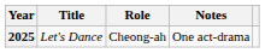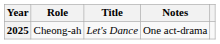 <table class="wikitable plainrowheaders">
 <tr>
 <th scope="col">Year</th>
+<th scope="col">Role</th>
 <th scope="col">Title</th>
-<th scope="col">Role</th>
 <th scope="col">Notes</th>
 <th scope="col"></th>
 </tr>
 <tr>
 <th scope="row">2025</th>
+<td>Cheong-ah</td>
 <td><em>Let's Dance</em></td>
-<td>Cheong-ah</td>
 <td>One act-drama</td>
 <td style="text-align:center"></td>
 </tr>
 </table>
